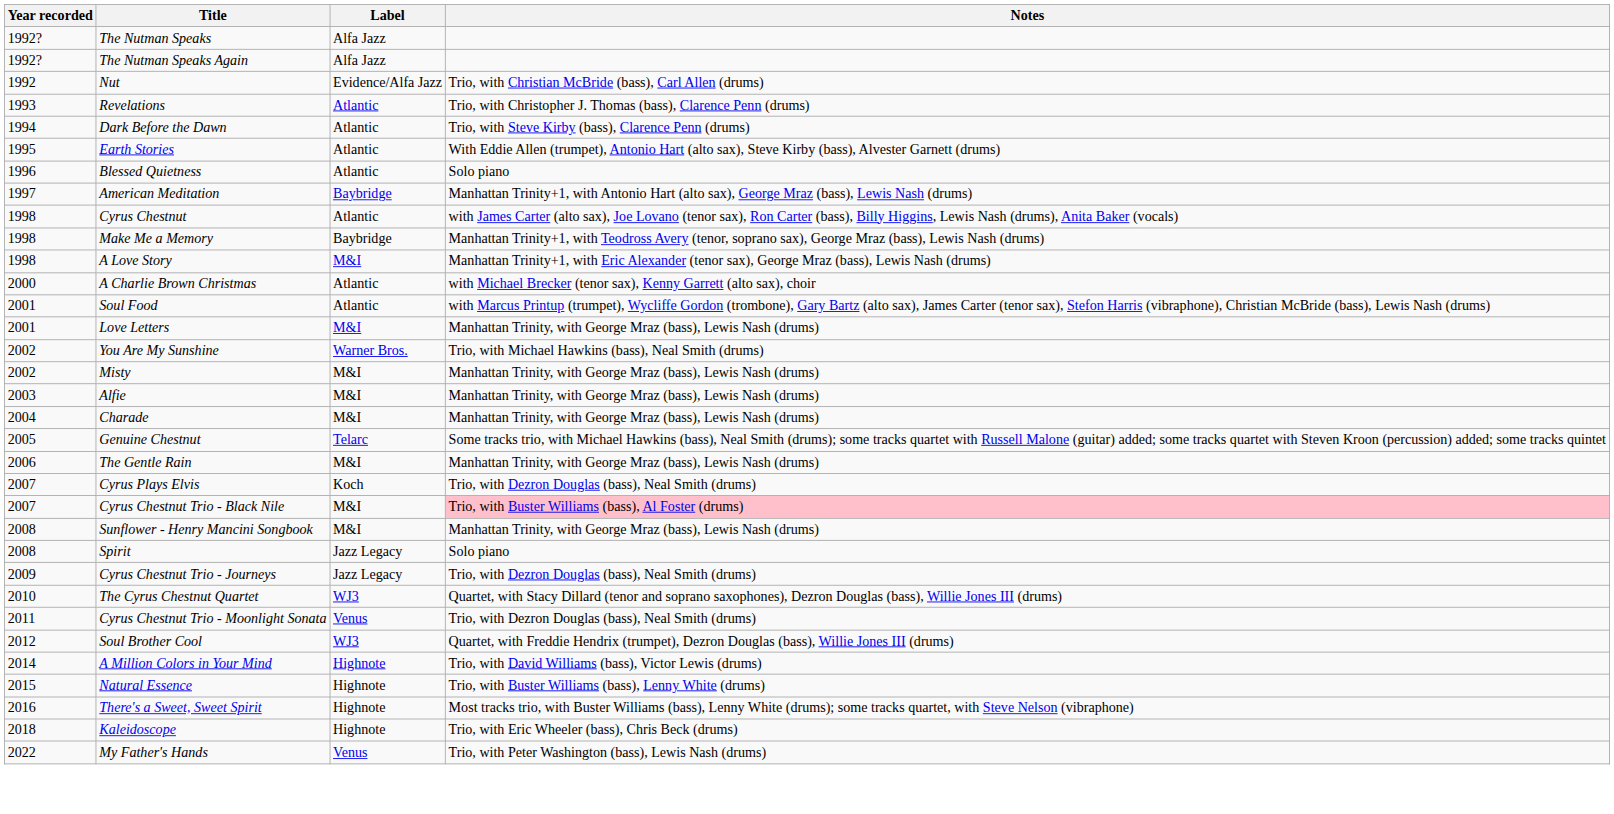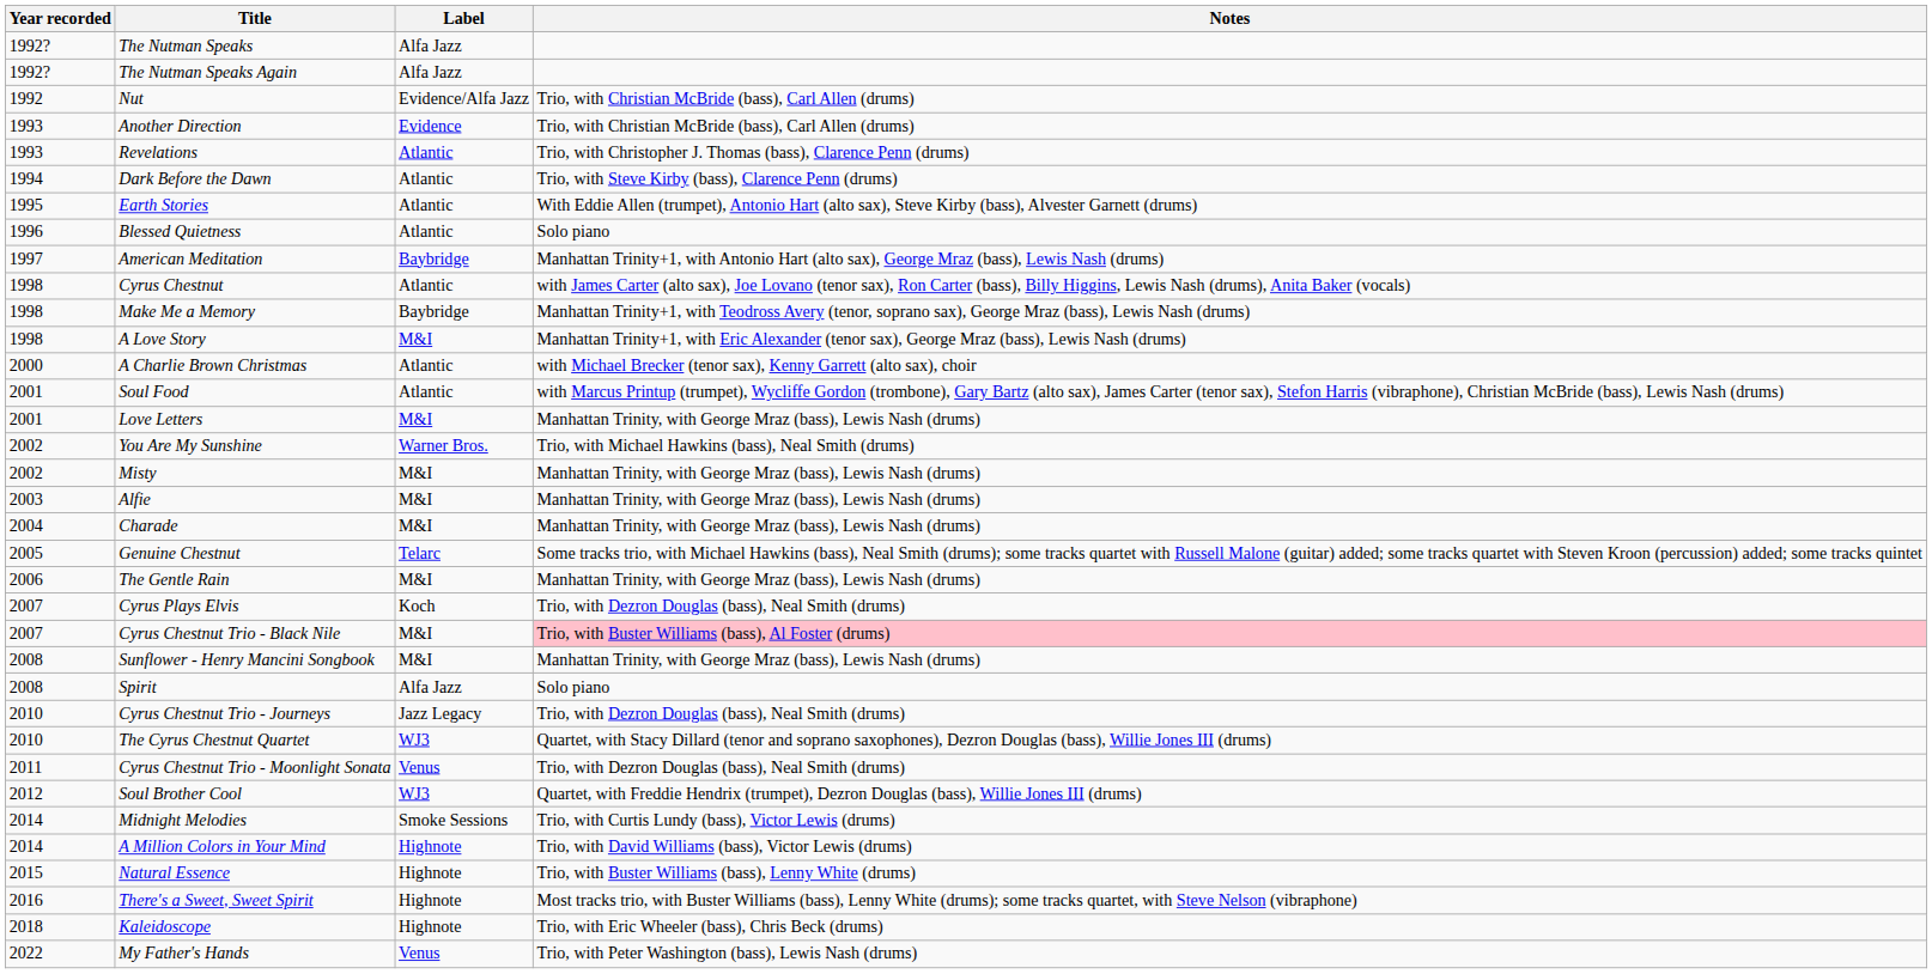 <table class="wikitable sortable">
 <tr>
 <th>Year recorded</th>
 <th>Title</th>
 <th>Label</th>
 <th>Notes</th>
 </tr>
 <tr>
 <td>1992?</td>
 <td><em>The Nutman Speaks</em></td>
 <td>Alfa Jazz</td>
 <td></td>
 </tr>
 <tr>
 <td>1992?</td>
 <td><em>The Nutman Speaks Again</em></td>
 <td>Alfa Jazz</td>
 <td></td>
 </tr>
 <tr>
 <td>1992</td>
 <td><em>Nut</em></td>
 <td>Evidence/Alfa Jazz</td>
 <td>Trio, with <a href='#'>Christian McBride</a> (bass), <a href='#'>Carl Allen</a> (drums)</td>
+</tr>
+<tr>
+<td>1993</td>
+<td><em>Another Direction</em></td>
+<td><a href='#'>Evidence</a></td>
+<td>Trio, with Christian McBride (bass), Carl Allen (drums)</td>
 </tr>
 <tr>
 <td>1993</td>
 <td><em>Revelations</em></td>
 <td><a href='#'>Atlantic</a></td>
 <td>Trio, with Christopher J. Thomas (bass), <a href='#'>Clarence Penn</a> (drums)</td>
 </tr>
 <tr>
 <td>1994</td>
 <td><em>Dark Before the Dawn</em></td>
 <td>Atlantic</td>
 <td>Trio, with <a href='#'>Steve Kirby</a> (bass), <a href='#'>Clarence Penn</a> (drums)</td>
 </tr>
 <tr>
 <td>1995</td>
 <td><em><a href='#'>Earth Stories</a></em></td>
 <td Atlantic Records>Atlantic</td>
 <td>With Eddie Allen (trumpet), <a href='#'>Antonio Hart</a> (alto sax), Steve Kirby (bass), Alvester Garnett (drums)</td>
 </tr>
 <tr>
 <td>1996</td>
 <td><em>Blessed Quietness</em></td>
 <td>Atlantic</td>
 <td>Solo piano</td>
 </tr>
 <tr>
 <td>1997</td>
 <td><em>American Meditation</em></td>
 <td><a href='#'>Baybridge</a></td>
 <td>Manhattan Trinity+1, with Antonio Hart (alto sax), <a href='#'>George Mraz</a> (bass), <a href='#'>Lewis Nash</a> (drums)</td>
 </tr>
 <tr>
 <td>1998</td>
 <td><em>Cyrus Chestnut</em></td>
 <td>Atlantic</td>
 <td>with <a href='#'>James Carter</a> (alto sax), <a href='#'>Joe Lovano</a> (tenor sax), <a href='#'>Ron Carter</a> (bass), <a href='#'>Billy Higgins</a>, Lewis Nash (drums), <a href='#'>Anita Baker</a> (vocals)</td>
 </tr>
 <tr>
 <td>1998</td>
 <td><em>Make Me a Memory</em></td>
 <td>Baybridge</td>
 <td>Manhattan Trinity+1, with <a href='#'>Teodross Avery</a> (tenor, soprano sax), George Mraz (bass), Lewis Nash (drums)</td>
 </tr>
 <tr>
 <td>1998</td>
 <td><em>A Love Story</em></td>
 <td><a href='#'>M&I</a></td>
 <td>Manhattan Trinity+1, with <a href='#'>Eric Alexander</a> (tenor sax), George Mraz (bass), Lewis Nash (drums)</td>
 </tr>
 <tr>
 <td>2000</td>
 <td><em>A Charlie Brown Christmas</em></td>
 <td>Atlantic</td>
 <td>with <a href='#'>Michael Brecker</a> (tenor sax), <a href='#'>Kenny Garrett</a> (alto sax), choir</td>
 </tr>
 <tr>
 <td>2001</td>
 <td><em>Soul Food</em></td>
 <td>Atlantic</td>
 <td>with <a href='#'>Marcus Printup</a> (trumpet), <a href='#'>Wycliffe Gordon</a> (trombone), <a href='#'>Gary Bartz</a> (alto sax), James Carter (tenor sax), <a href='#'>Stefon Harris</a> (vibraphone), Christian McBride (bass), Lewis Nash (drums)</td>
 </tr>
 <tr>
 <td>2001</td>
 <td><em>Love Letters</em></td>
 <td><a href='#'>M&I</a></td>
 <td>Manhattan Trinity, with George Mraz (bass), Lewis Nash (drums)</td>
 </tr>
 <tr>
 <td>2002</td>
 <td><em>You Are My Sunshine</em></td>
 <td><a href='#'>Warner Bros.</a></td>
 <td>Trio, with Michael Hawkins (bass), Neal Smith (drums)</td>
 </tr>
 <tr>
 <td>2002</td>
 <td><em>Misty</em></td>
 <td>M&I</td>
 <td>Manhattan Trinity, with George Mraz (bass), Lewis Nash (drums)</td>
 </tr>
 <tr>
 <td>2003</td>
 <td><em>Alfie</em></td>
 <td>M&I</td>
 <td>Manhattan Trinity, with George Mraz (bass), Lewis Nash (drums)</td>
 </tr>
 <tr>
 <td>2004</td>
 <td><em>Charade</em></td>
 <td>M&I</td>
 <td>Manhattan Trinity, with George Mraz (bass), Lewis Nash (drums)</td>
 </tr>
 <tr>
 <td>2005</td>
 <td><em>Genuine Chestnut</em></td>
 <td><a href='#'>Telarc</a></td>
 <td>Some tracks trio, with Michael Hawkins (bass), Neal Smith (drums); some tracks quartet with <a href='#'>Russell Malone</a> (guitar) added; some tracks quartet with Steven Kroon (percussion) added; some tracks quintet</td>
 </tr>
 <tr>
 <td>2006</td>
 <td><em>The Gentle Rain</em></td>
 <td>M&I</td>
 <td>Manhattan Trinity, with George Mraz (bass), Lewis Nash (drums)</td>
 </tr>
 <tr>
 <td>2007</td>
 <td><em>Cyrus Plays Elvis</em></td>
 <td>Koch</td>
 <td>Trio, with <a href='#'>Dezron Douglas</a> (bass), Neal Smith (drums)</td>
 </tr>
 <tr>
 <td>2007</td>
 <td><em>Cyrus Chestnut Trio - Black Nile</em></td>
 <td>M&I</td>
 <td style="background: pink;">Trio, with <a href='#'>Buster Williams</a> (bass), <a href='#'>Al Foster</a> (drums)</td>
 </tr>
 <tr>
 <td>2008</td>
 <td><em>Sunflower - Henry Mancini Songbook</em></td>
 <td>M&I</td>
 <td>Manhattan Trinity, with George Mraz (bass), Lewis Nash (drums)</td>
 </tr>
 <tr>
 <td>2008</td>
 <td><em>Spirit</em></td>
-<td>Jazz Legacy</td>
+<td>Alfa Jazz</td>
 <td>Solo piano</td>
 </tr>
 <tr>
-<td>2009</td>
+<td>2010</td>
 <td><em>Cyrus Chestnut Trio - Journeys</em></td>
 <td>Jazz Legacy</td>
 <td>Trio, with <a href='#'>Dezron Douglas</a> (bass), Neal Smith (drums)</td>
 </tr>
 <tr>
 <td>2010</td>
 <td><em>The Cyrus Chestnut Quartet</em></td>
 <td><a href='#'>WJ3</a></td>
 <td>Quartet, with Stacy Dillard (tenor and soprano saxophones), Dezron Douglas (bass), <a href='#'>Willie Jones III</a> (drums)</td>
 </tr>
 <tr>
 <td>2011</td>
 <td><em>Cyrus Chestnut Trio - Moonlight Sonata</em></td>
 <td><a href='#'>Venus</a></td>
 <td>Trio, with Dezron Douglas (bass), Neal Smith (drums)</td>
 </tr>
 <tr>
 <td>2012</td>
 <td><em>Soul Brother Cool</em></td>
 <td><a href='#'>WJ3</a></td>
 <td>Quartet, with Freddie Hendrix (trumpet), Dezron Douglas (bass), <a href='#'>Willie Jones III</a> (drums)</td>
+</tr>
+<tr>
+<td>2014</td>
+<td><em>Midnight Melodies</em></td>
+<td>Smoke Sessions</td>
+<td>Trio, with Curtis Lundy (bass), <a href='#'>Victor Lewis</a> (drums)</td>
 </tr>
 <tr>
 <td>2014</td>
 <td><em><a href='#'>A Million Colors in Your Mind</a></em></td>
 <td><a href='#'>Highnote</a></td>
 <td>Trio, with <a href='#'>David Williams</a> (bass), Victor Lewis (drums)</td>
 </tr>
 <tr>
 <td>2015</td>
 <td><em><a href='#'>Natural Essence</a></em></td>
 <td>Highnote</td>
 <td>Trio, with <a href='#'>Buster Williams</a> (bass), <a href='#'>Lenny White</a> (drums)</td>
 </tr>
 <tr>
 <td>2016</td>
 <td><em><a href='#'>There's a Sweet, Sweet Spirit</a></em></td>
 <td>Highnote</td>
 <td>Most tracks trio, with Buster Williams (bass), Lenny White (drums); some tracks quartet, with <a href='#'>Steve Nelson</a> (vibraphone)</td>
 </tr>
 <tr>
 <td>2018</td>
 <td><em><a href='#'>Kaleidoscope</a></em></td>
 <td>Highnote</td>
 <td>Trio, with Eric Wheeler (bass), Chris Beck (drums)</td>
 </tr>
 <tr>
 <td>2022</td>
 <td><em>My Father's Hands</em></td>
 <td><a href='#'>Venus</a></td>
 <td>Trio, with Peter Washington (bass), Lewis Nash (drums)</td>
 </tr>
 </table>
